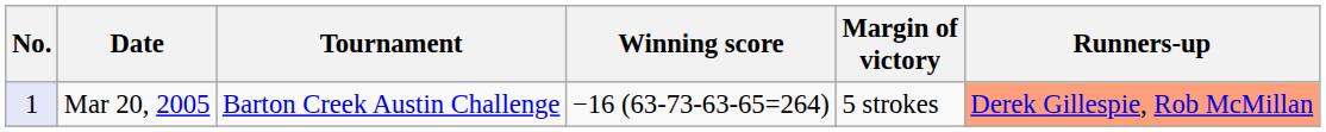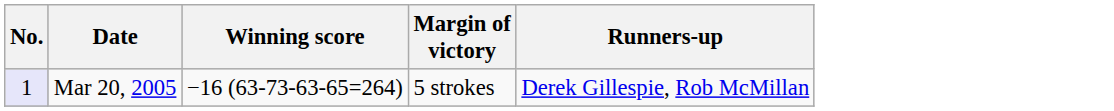 <table class="wikitable" style="font-size:95%;">
 <tr>
 <th>No.</th>
 <th>Date</th>
-<th>Tournament</th>
 <th>Winning score</th>
 <th>Margin of<br>victory</th>
 <th>Runners-up</th>
 </tr>
 <tr>
 <td align=center style="background: lavender;">1</td>
 <td align=right>Mar 20, <a href='#'>2005</a></td>
-<td><a href='#'>Barton Creek Austin Challenge</a></td>
 <td>−16 (63-73-63-65=264)</td>
 <td>5 strokes</td>
-<td style="background: lightsalmon;"> <a href='#'>Derek Gillespie</a>,  <a href='#'>Rob McMillan</a></td>
+<td> <a href='#'>Derek Gillespie</a>,  <a href='#'>Rob McMillan</a></td>
 </tr>
 </table>
